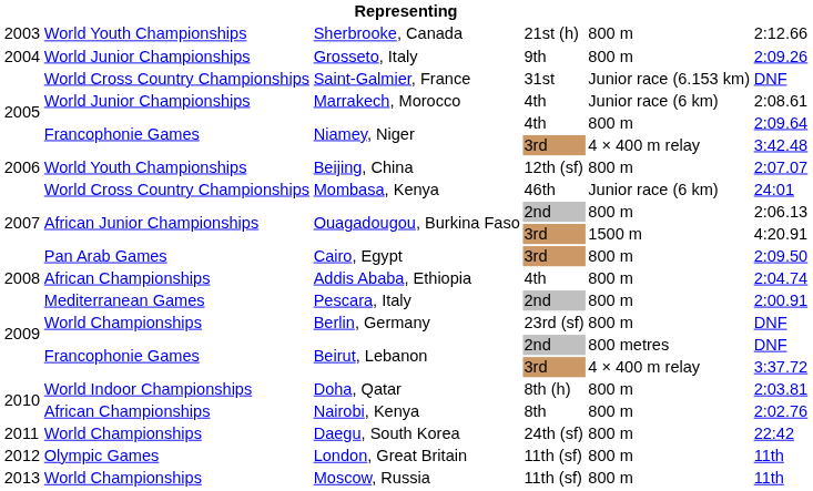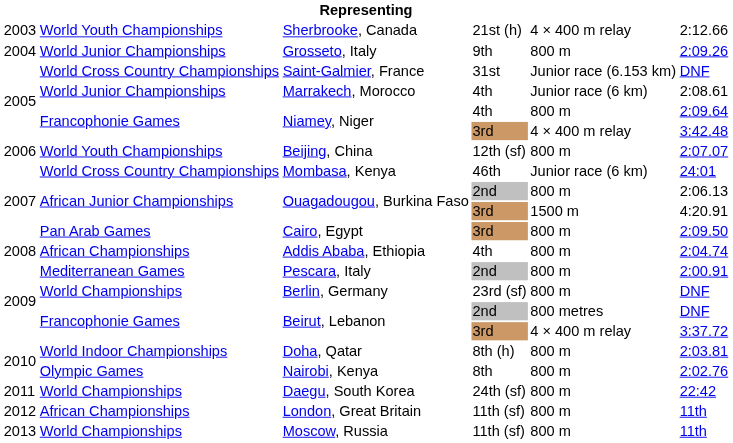 <table>
 <tr>
 <th colspan="6">Representing </th>
 </tr>
 <tr>
 <td>2003</td>
 <td><a href='#'>World Youth Championships</a></td>
 <td><a href='#'>Sherbrooke</a>, Canada</td>
 <td>21st (h)</td>
-<td>800 m</td>
+<td>4 × 400 m relay</td>
 <td>2:12.66</td>
 </tr>
 <tr>
 <td>2004</td>
 <td><a href='#'>World Junior Championships</a></td>
 <td><a href='#'>Grosseto</a>, Italy</td>
 <td>9th</td>
 <td>800 m</td>
 <td><a href='#'>2:09.26</a></td>
 </tr>
 <tr>
 <td rowspan=4>2005</td>
 <td><a href='#'>World Cross Country Championships</a></td>
 <td><a href='#'>Saint-Galmier</a>, France</td>
 <td>31st</td>
 <td>Junior race (6.153 km)</td>
 <td><a href='#'>DNF</a></td>
 </tr>
 <tr>
 <td><a href='#'>World Junior Championships</a></td>
 <td><a href='#'>Marrakech</a>, Morocco</td>
 <td>4th</td>
 <td>Junior race (6 km)</td>
 <td>2:08.61</td>
 </tr>
 <tr>
 <td rowspan=2><a href='#'>Francophonie Games</a></td>
 <td rowspan=2><a href='#'>Niamey</a>, Niger</td>
 <td>4th</td>
 <td>800 m</td>
 <td><a href='#'>2:09.64</a></td>
 </tr>
 <tr>
 <td bgcolor=cc9966>3rd</td>
 <td>4 × 400 m relay</td>
 <td><a href='#'>3:42.48</a></td>
 </tr>
 <tr>
 <td>2006</td>
 <td><a href='#'>World Youth Championships</a></td>
 <td><a href='#'>Beijing</a>, China</td>
 <td>12th (sf)</td>
 <td>800 m</td>
 <td><a href='#'>2:07.07</a></td>
 </tr>
 <tr>
 <td rowspan=4>2007</td>
 <td><a href='#'>World Cross Country Championships</a></td>
 <td><a href='#'>Mombasa</a>, Kenya</td>
 <td>46th</td>
 <td>Junior race (6 km)</td>
 <td><a href='#'>24:01</a></td>
 </tr>
 <tr>
 <td rowspan=2><a href='#'>African Junior Championships</a></td>
 <td rowspan=2><a href='#'>Ouagadougou</a>, Burkina Faso</td>
 <td bgcolor=silver>2nd</td>
 <td>800 m</td>
 <td>2:06.13</td>
 </tr>
 <tr>
 <td bgcolor=cc9966>3rd</td>
 <td>1500 m</td>
 <td>4:20.91</td>
 </tr>
 <tr>
 <td><a href='#'>Pan Arab Games</a></td>
 <td><a href='#'>Cairo</a>, Egypt</td>
 <td bgcolor=cc9966>3rd</td>
 <td>800 m</td>
 <td><a href='#'>2:09.50</a></td>
 </tr>
 <tr>
 <td>2008</td>
 <td><a href='#'>African Championships</a></td>
 <td><a href='#'>Addis Ababa</a>, Ethiopia</td>
 <td>4th</td>
 <td>800 m</td>
 <td><a href='#'>2:04.74</a></td>
 </tr>
 <tr>
 <td rowspan=4>2009</td>
 <td><a href='#'>Mediterranean Games</a></td>
 <td><a href='#'>Pescara</a>, Italy</td>
 <td bgcolor=silver>2nd</td>
 <td>800 m</td>
 <td><a href='#'>2:00.91</a></td>
 </tr>
 <tr>
 <td><a href='#'>World Championships</a></td>
 <td><a href='#'>Berlin</a>, Germany</td>
 <td>23rd (sf)</td>
 <td>800 m</td>
 <td><a href='#'>DNF</a></td>
 </tr>
 <tr>
 <td rowspan=2><a href='#'>Francophonie Games</a></td>
 <td rowspan=2><a href='#'>Beirut</a>, Lebanon</td>
 <td bgcolor=silver>2nd</td>
 <td>800 metres</td>
 <td><a href='#'>DNF</a></td>
 </tr>
 <tr>
 <td bgcolor=cc9966>3rd</td>
 <td>4 × 400 m relay</td>
 <td><a href='#'>3:37.72</a></td>
 </tr>
 <tr>
 <td rowspan=2>2010</td>
 <td><a href='#'>World Indoor Championships</a></td>
 <td><a href='#'>Doha</a>, Qatar</td>
 <td>8th (h)</td>
 <td>800 m</td>
 <td><a href='#'>2:03.81</a></td>
 </tr>
 <tr>
-<td><a href='#'>African Championships</a></td>
+<td><a href='#'>Olympic Games</a></td>
 <td><a href='#'>Nairobi</a>, Kenya</td>
 <td>8th</td>
 <td>800 m</td>
 <td><a href='#'>2:02.76</a></td>
 </tr>
 <tr>
 <td>2011</td>
 <td><a href='#'>World Championships</a></td>
 <td><a href='#'>Daegu</a>, South Korea</td>
 <td>24th (sf)</td>
 <td>800 m</td>
 <td><a href='#'>22:42</a></td>
 </tr>
 <tr>
 <td>2012</td>
-<td><a href='#'>Olympic Games</a></td>
+<td><a href='#'>African Championships</a></td>
 <td><a href='#'>London</a>, Great Britain</td>
 <td>11th (sf)</td>
 <td>800 m</td>
 <td><a href='#'>11th</a></td>
 </tr>
 <tr>
 <td>2013</td>
 <td><a href='#'>World Championships</a></td>
 <td><a href='#'>Moscow</a>, Russia</td>
 <td>11th (sf)</td>
 <td>800 m</td>
 <td><a href='#'>11th</a></td>
 </tr>
 </table>
